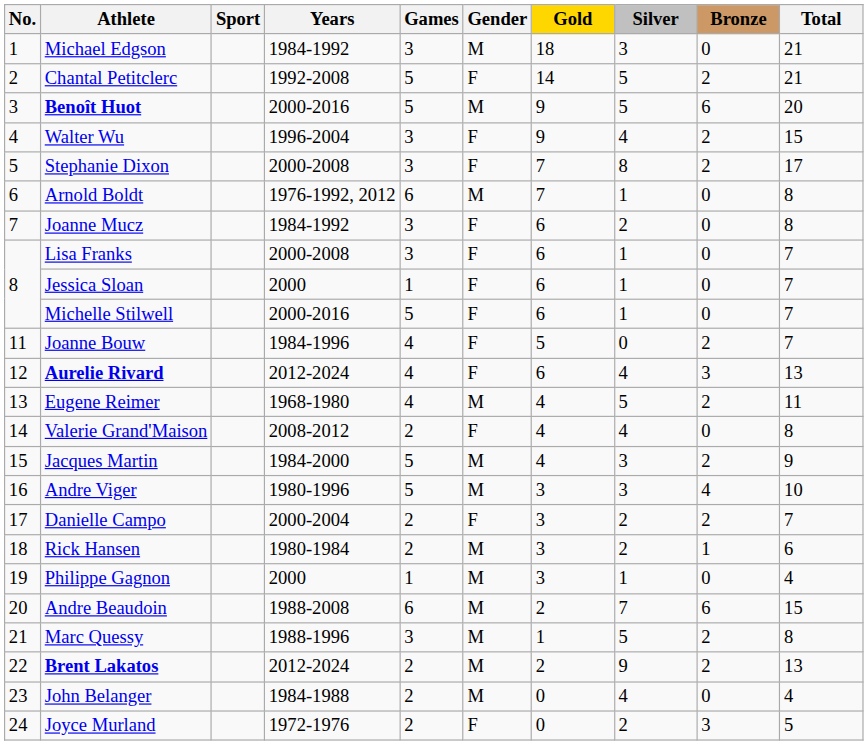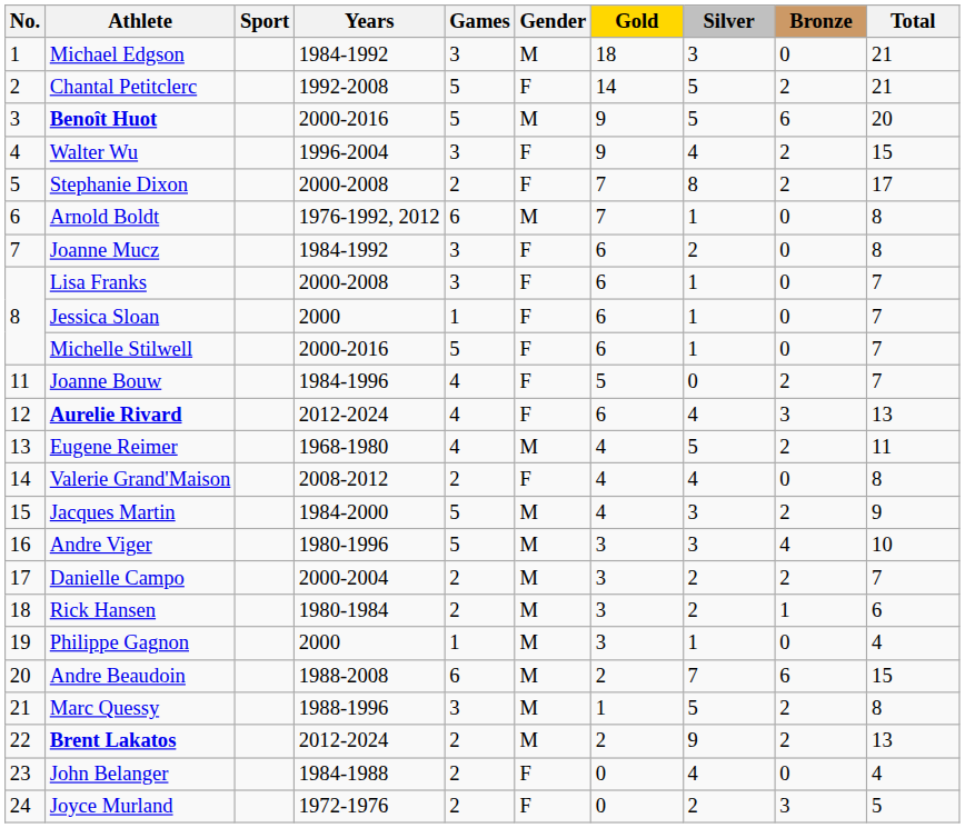 <table class="wikitable sortable">
 <tr>
 <th>No.</th>
 <th>Athlete</th>
 <th>Sport</th>
 <th>Years</th>
 <th>Games</th>
 <th>Gender</th>
 <th style="background:gold; width:4.0em; font-weight:bold;">Gold</th>
 <th style="background:silver; width:4.0em; font-weight:bold;">Silver</th>
 <th style="background:#c96; width:4.0em; font-weight:bold;">Bronze</th>
 <th style="width:4.0em;">Total</th>
 </tr>
 <tr>
 <td>1</td>
 <td><a href='#'>Michael Edgson</a></td>
 <td></td>
 <td>1984-1992</td>
 <td>3</td>
 <td>M</td>
 <td>18</td>
 <td>3</td>
 <td>0</td>
 <td>21</td>
 </tr>
 <tr>
 <td>2</td>
 <td><a href='#'>Chantal Petitclerc</a></td>
 <td></td>
 <td>1992-2008</td>
 <td>5</td>
 <td>F</td>
 <td>14</td>
 <td>5</td>
 <td>2</td>
 <td>21</td>
 </tr>
 <tr>
 <td>3</td>
 <td><strong><a href='#'>Benoît Huot</a></strong></td>
 <td></td>
 <td>2000-2016</td>
 <td>5</td>
 <td>M</td>
 <td>9</td>
 <td>5</td>
 <td>6</td>
 <td>20</td>
 </tr>
 <tr>
 <td>4</td>
 <td><a href='#'>Walter Wu</a></td>
 <td></td>
 <td>1996-2004</td>
 <td>3</td>
 <td>F</td>
 <td>9</td>
 <td>4</td>
 <td>2</td>
 <td>15</td>
 </tr>
 <tr>
 <td>5</td>
 <td><a href='#'>Stephanie Dixon</a></td>
 <td></td>
 <td>2000-2008</td>
-<td>3</td>
+<td>2</td>
 <td>F</td>
 <td>7</td>
 <td>8</td>
 <td>2</td>
 <td>17</td>
 </tr>
 <tr>
 <td>6</td>
 <td><a href='#'>Arnold Boldt</a></td>
 <td></td>
 <td>1976-1992, 2012</td>
 <td>6</td>
 <td>M</td>
 <td>7</td>
 <td>1</td>
 <td>0</td>
 <td>8</td>
 </tr>
 <tr>
 <td>7</td>
 <td><a href='#'>Joanne Mucz</a></td>
 <td></td>
 <td>1984-1992</td>
 <td>3</td>
 <td>F</td>
 <td>6</td>
 <td>2</td>
 <td>0</td>
 <td>8</td>
 </tr>
 <tr>
 <td rowspan="3">8</td>
 <td><a href='#'>Lisa Franks</a></td>
 <td></td>
 <td>2000-2008</td>
 <td>3</td>
 <td>F</td>
 <td>6</td>
 <td>1</td>
 <td>0</td>
 <td>7</td>
 </tr>
 <tr>
 <td><a href='#'>Jessica Sloan</a></td>
 <td></td>
 <td>2000</td>
 <td>1</td>
 <td>F</td>
 <td>6</td>
 <td>1</td>
 <td>0</td>
 <td>7</td>
 </tr>
 <tr>
 <td><a href='#'>Michelle Stilwell</a></td>
 <td><br> </td>
 <td>2000-2016</td>
 <td>5</td>
 <td>F</td>
 <td>6</td>
 <td>1</td>
 <td>0</td>
 <td>7</td>
 </tr>
 <tr>
 <td>11</td>
 <td><a href='#'>Joanne Bouw</a></td>
 <td></td>
 <td>1984-1996</td>
 <td>4</td>
 <td>F</td>
 <td>5</td>
 <td>0</td>
 <td>2</td>
 <td>7</td>
 </tr>
 <tr>
 <td>12</td>
 <td><strong><a href='#'>Aurelie Rivard</a></strong></td>
 <td></td>
 <td>2012-2024</td>
 <td>4</td>
 <td>F</td>
 <td>6</td>
 <td>4</td>
 <td>3</td>
 <td>13</td>
 </tr>
 <tr>
 <td>13</td>
 <td><a href='#'>Eugene Reimer</a></td>
 <td></td>
 <td>1968-1980</td>
 <td>4</td>
 <td>M</td>
 <td>4</td>
 <td>5</td>
 <td>2</td>
 <td>11</td>
 </tr>
 <tr>
 <td>14</td>
 <td><a href='#'>Valerie Grand'Maison</a></td>
 <td></td>
 <td>2008-2012</td>
 <td>2</td>
 <td>F</td>
 <td>4</td>
 <td>4</td>
 <td>0</td>
 <td>8</td>
 </tr>
 <tr>
 <td>15</td>
 <td><a href='#'>Jacques Martin</a></td>
 <td></td>
 <td>1984-2000</td>
 <td>5</td>
 <td>M</td>
 <td>4</td>
 <td>3</td>
 <td>2</td>
 <td>9</td>
 </tr>
 <tr>
 <td>16</td>
 <td><a href='#'>Andre Viger</a></td>
 <td></td>
 <td>1980-1996</td>
 <td>5</td>
 <td>M</td>
 <td>3</td>
 <td>3</td>
 <td>4</td>
 <td>10</td>
 </tr>
 <tr>
 <td>17</td>
 <td><a href='#'>Danielle Campo</a></td>
 <td></td>
 <td>2000-2004</td>
 <td>2</td>
-<td>F</td>
+<td>M</td>
 <td>3</td>
 <td>2</td>
 <td>2</td>
 <td>7</td>
 </tr>
 <tr>
 <td>18</td>
 <td><a href='#'>Rick Hansen</a></td>
 <td></td>
 <td>1980-1984</td>
 <td>2</td>
 <td>M</td>
 <td>3</td>
 <td>2</td>
 <td>1</td>
 <td>6</td>
 </tr>
 <tr>
 <td>19</td>
 <td><a href='#'>Philippe Gagnon</a></td>
 <td></td>
 <td>2000</td>
 <td>1</td>
 <td>M</td>
 <td>3</td>
 <td>1</td>
 <td>0</td>
 <td>4</td>
 </tr>
 <tr>
 <td>20</td>
 <td><a href='#'>Andre Beaudoin</a></td>
 <td></td>
 <td>1988-2008</td>
 <td>6</td>
 <td>M</td>
 <td>2</td>
 <td>7</td>
 <td>6</td>
 <td>15</td>
 </tr>
 <tr>
 <td>21</td>
 <td><a href='#'>Marc Quessy</a></td>
 <td></td>
 <td>1988-1996</td>
 <td>3</td>
 <td>M</td>
 <td>1</td>
 <td>5</td>
 <td>2</td>
 <td>8</td>
 </tr>
 <tr>
 <td>22</td>
 <td><strong><a href='#'>Brent Lakatos</a></strong></td>
 <td></td>
 <td>2012-2024</td>
 <td>2</td>
 <td>M</td>
 <td>2</td>
 <td>9</td>
 <td>2</td>
 <td>13</td>
 </tr>
 <tr>
 <td>23</td>
 <td><a href='#'>John Belanger</a></td>
 <td></td>
 <td>1984-1988</td>
 <td>2</td>
-<td>M</td>
+<td>F</td>
 <td>0</td>
 <td>4</td>
 <td>0</td>
 <td>4</td>
 </tr>
 <tr>
 <td>24</td>
 <td><a href='#'>Joyce Murland</a></td>
 <td><br> </td>
 <td>1972-1976</td>
 <td>2</td>
 <td>F</td>
 <td>0</td>
 <td>2</td>
 <td>3</td>
 <td>5</td>
 </tr>
 </table>
